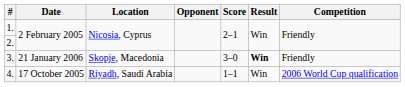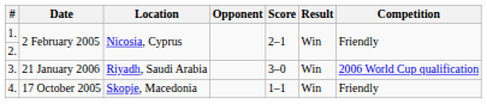 <table class="wikitable">
 <tr>
 <th>#</th>
 <th>Date</th>
 <th>Location</th>
 <th>Opponent</th>
 <th>Score</th>
 <th>Result</th>
 <th>Competition</th>
 </tr>
 <tr>
 <td>1.</td>
 <td rowspan="2">2 February 2005</td>
 <td rowspan="2"><a href='#'>Nicosia</a>, Cyprus</td>
 <td rowspan="2"></td>
 <td rowspan="2">2–1</td>
 <td rowspan="2">Win</td>
 <td rowspan="2">Friendly</td>
 </tr>
 <tr>
 <td>2.</td>
 </tr>
 <tr>
 <td>3.</td>
 <td>21 January 2006</td>
-<td><a href='#'>Skopje</a>, Macedonia</td>
+<td><a href='#'>Riyadh</a>, Saudi Arabia</td>
 <td></td>
 <td>3–0</td>
-<td><strong>Win</strong></td>
-<td>Friendly</td>
+<td>Win</td>
+<td><a href='#'>2006 World Cup qualification</a></td>
 </tr>
 <tr>
 <td>4.</td>
 <td>17 October 2005</td>
-<td><a href='#'>Riyadh</a>, Saudi Arabia</td>
+<td><a href='#'>Skopje</a>, Macedonia</td>
 <td></td>
 <td>1–1</td>
 <td>Win</td>
-<td><a href='#'>2006 World Cup qualification</a></td>
+<td>Friendly</td>
 </tr>
 </table>
